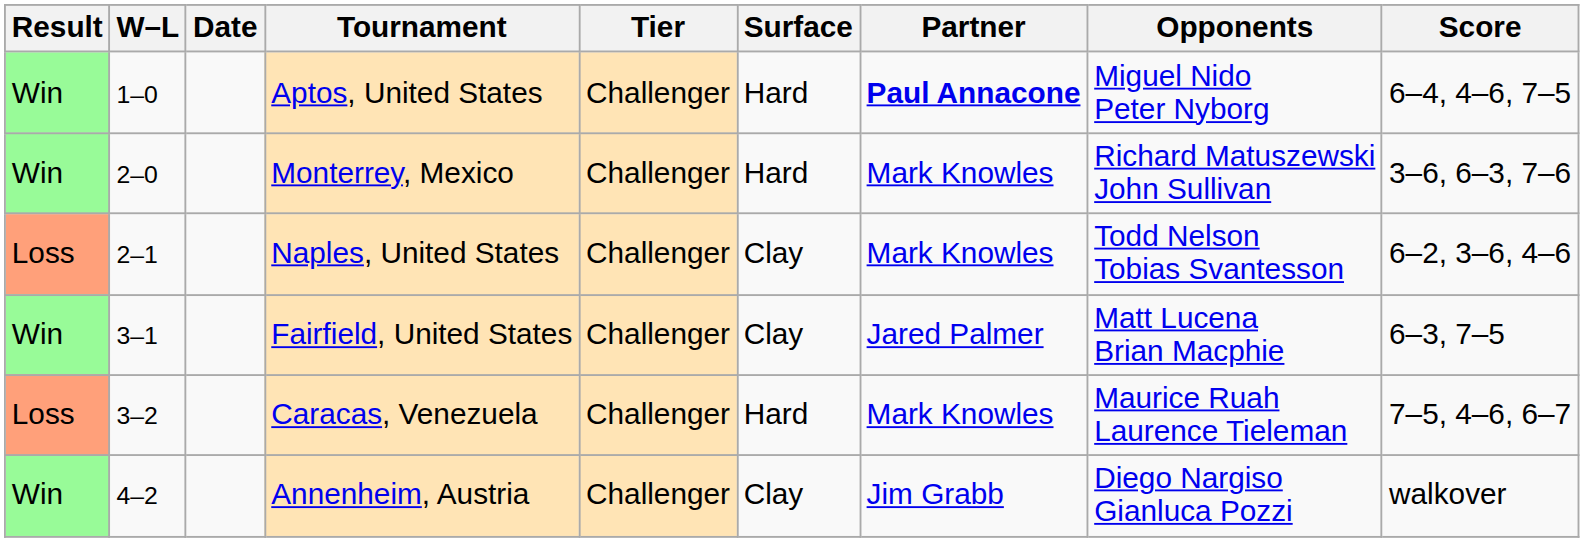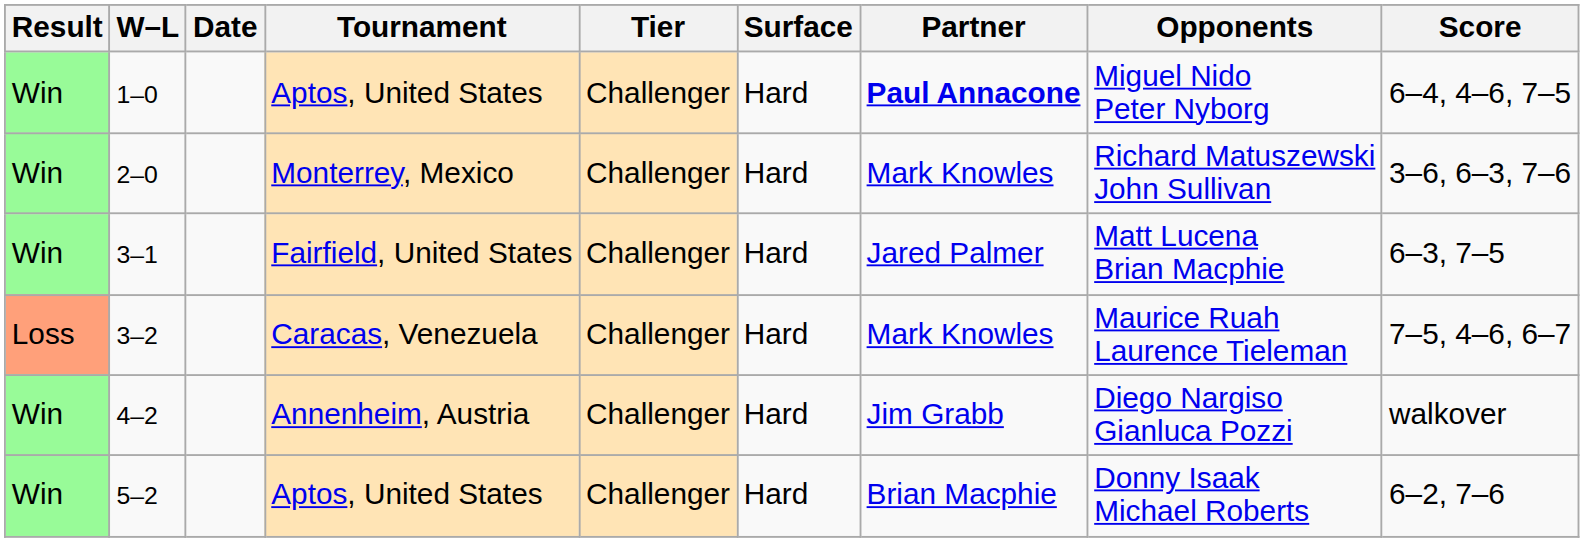 <table class="sortable wikitable">
 <tr>
 <th>Result</th>
 <th class="unsortable">W–L</th>
 <th>Date</th>
 <th>Tournament</th>
 <th>Tier</th>
 <th>Surface</th>
 <th>Partner</th>
 <th>Opponents</th>
 <th class="unsortable">Score</th>
 </tr>
 <tr>
 <td style="background:#98fb98;">Win</td>
 <td><small>1–0</small></td>
 <td></td>
 <td style="background:moccasin;"><a href='#'>Aptos</a>, United States</td>
 <td style="background:moccasin;">Challenger</td>
 <td>Hard</td>
 <td><strong> <a href='#'>Paul Annacone</a></strong></td>
 <td> <a href='#'>Miguel Nido</a> <br>  <a href='#'>Peter Nyborg</a></td>
 <td>6–4, 4–6, 7–5</td>
 </tr>
 <tr>
 <td style="background:#98fb98;">Win</td>
 <td><small>2–0</small></td>
 <td></td>
 <td style="background:moccasin;"><a href='#'>Monterrey</a>, Mexico</td>
 <td style="background:moccasin;">Challenger</td>
 <td>Hard</td>
 <td> <a href='#'>Mark Knowles</a></td>
 <td> <a href='#'>Richard Matuszewski</a> <br>  <a href='#'>John Sullivan</a></td>
 <td>3–6, 6–3, 7–6</td>
 </tr>
 <tr>
-<td style="background:#ffa07a;">Loss</td>
-<td><small>2–1</small></td>
-<td></td>
-<td style="background:moccasin;"><a href='#'>Naples</a>, United States</td>
-<td style="background:moccasin;">Challenger</td>
-<td>Clay</td>
-<td> <a href='#'>Mark Knowles</a></td>
-<td> <a href='#'>Todd Nelson</a> <br>  <a href='#'>Tobias Svantesson</a></td>
-<td>6–2, 3–6, 4–6</td>
-</tr>
-<tr>
 <td style="background:#98fb98;">Win</td>
 <td><small>3–1</small></td>
 <td></td>
 <td style="background:moccasin;"><a href='#'>Fairfield</a>, United States</td>
 <td style="background:moccasin;">Challenger</td>
-<td>Clay</td>
+<td>Hard</td>
 <td> <a href='#'>Jared Palmer</a></td>
 <td> <a href='#'>Matt Lucena</a> <br>  <a href='#'>Brian Macphie</a></td>
 <td>6–3, 7–5</td>
 </tr>
 <tr>
 <td style="background:#ffa07a;">Loss</td>
 <td><small>3–2</small></td>
 <td></td>
 <td style="background:moccasin;"><a href='#'>Caracas</a>, Venezuela</td>
 <td style="background:moccasin;">Challenger</td>
 <td>Hard</td>
 <td> <a href='#'>Mark Knowles</a></td>
 <td> <a href='#'>Maurice Ruah</a> <br>  <a href='#'>Laurence Tieleman</a></td>
 <td>7–5, 4–6, 6–7</td>
 </tr>
 <tr>
 <td style="background:#98fb98;">Win</td>
 <td><small>4–2</small></td>
 <td></td>
 <td style="background:moccasin;"><a href='#'>Annenheim</a>, Austria</td>
 <td style="background:moccasin;">Challenger</td>
-<td>Clay</td>
+<td>Hard</td>
 <td> <a href='#'>Jim Grabb</a></td>
 <td> <a href='#'>Diego Nargiso</a> <br>  <a href='#'>Gianluca Pozzi</a></td>
 <td>walkover</td>
 </tr>
+<tr>
+<td style="background:#98fb98;">Win</td>
+<td><small>5–2</small></td>
+<td></td>
+<td style="background:moccasin;"><a href='#'>Aptos</a>, United States</td>
+<td style="background:moccasin;">Challenger</td>
+<td>Hard</td>
+<td> <a href='#'>Brian Macphie</a></td>
+<td> <a href='#'>Donny Isaak</a> <br>  <a href='#'>Michael Roberts</a></td>
+<td>6–2, 7–6</td>
+</tr>
 </table>
